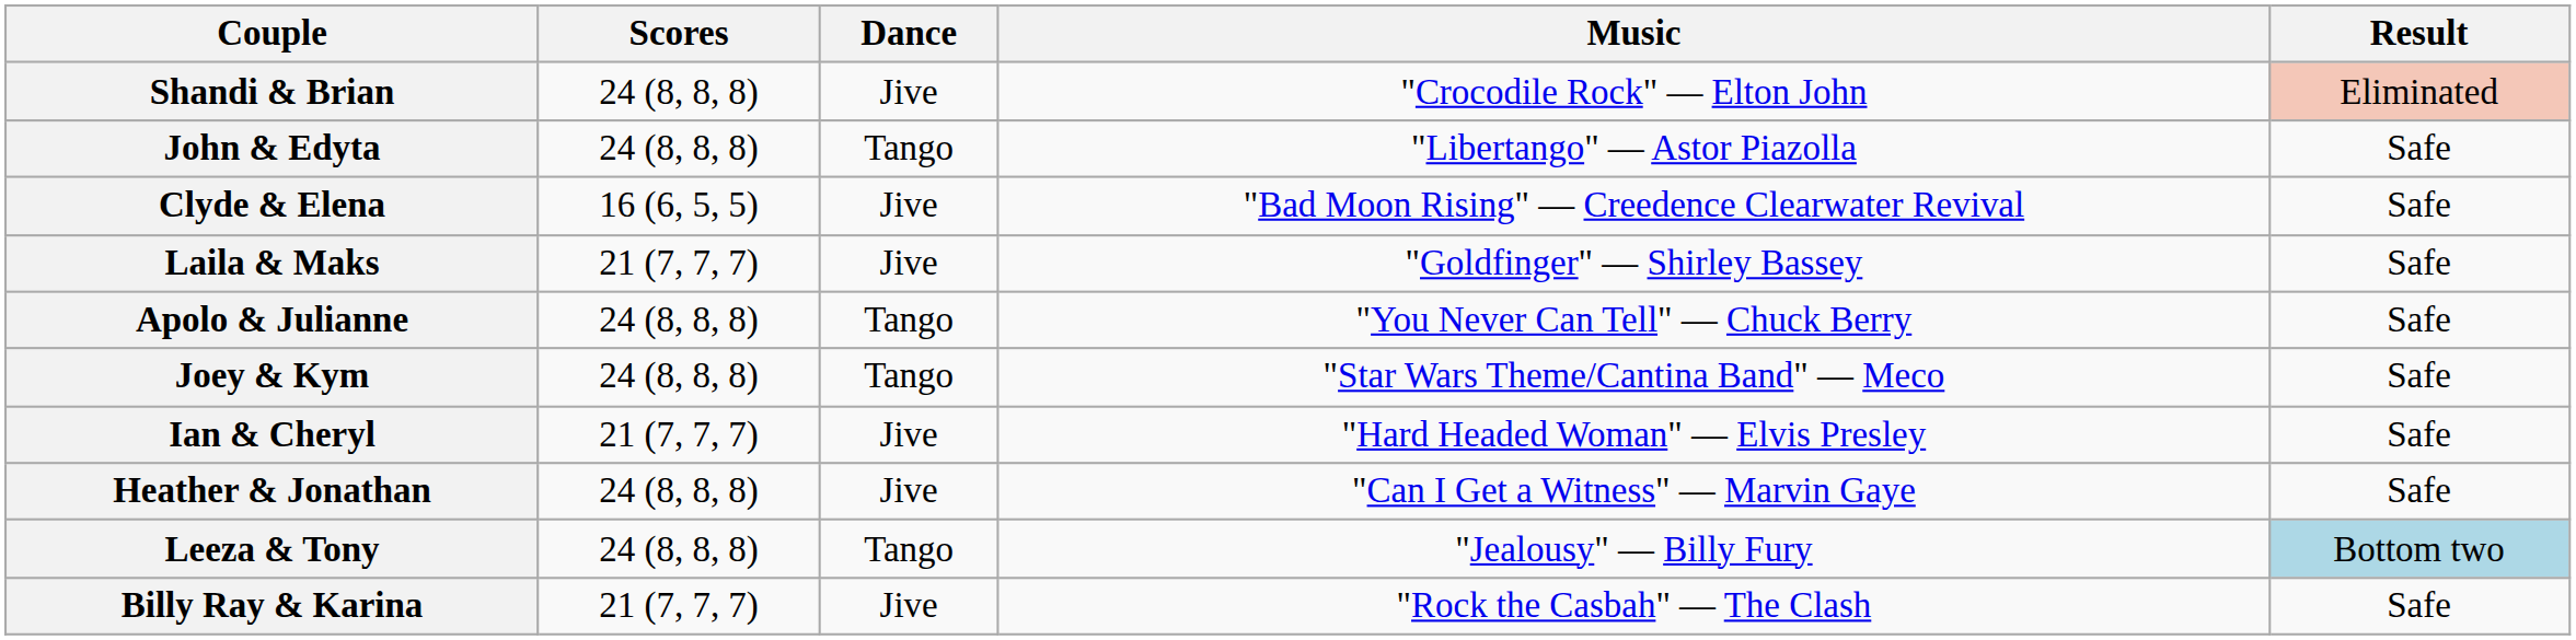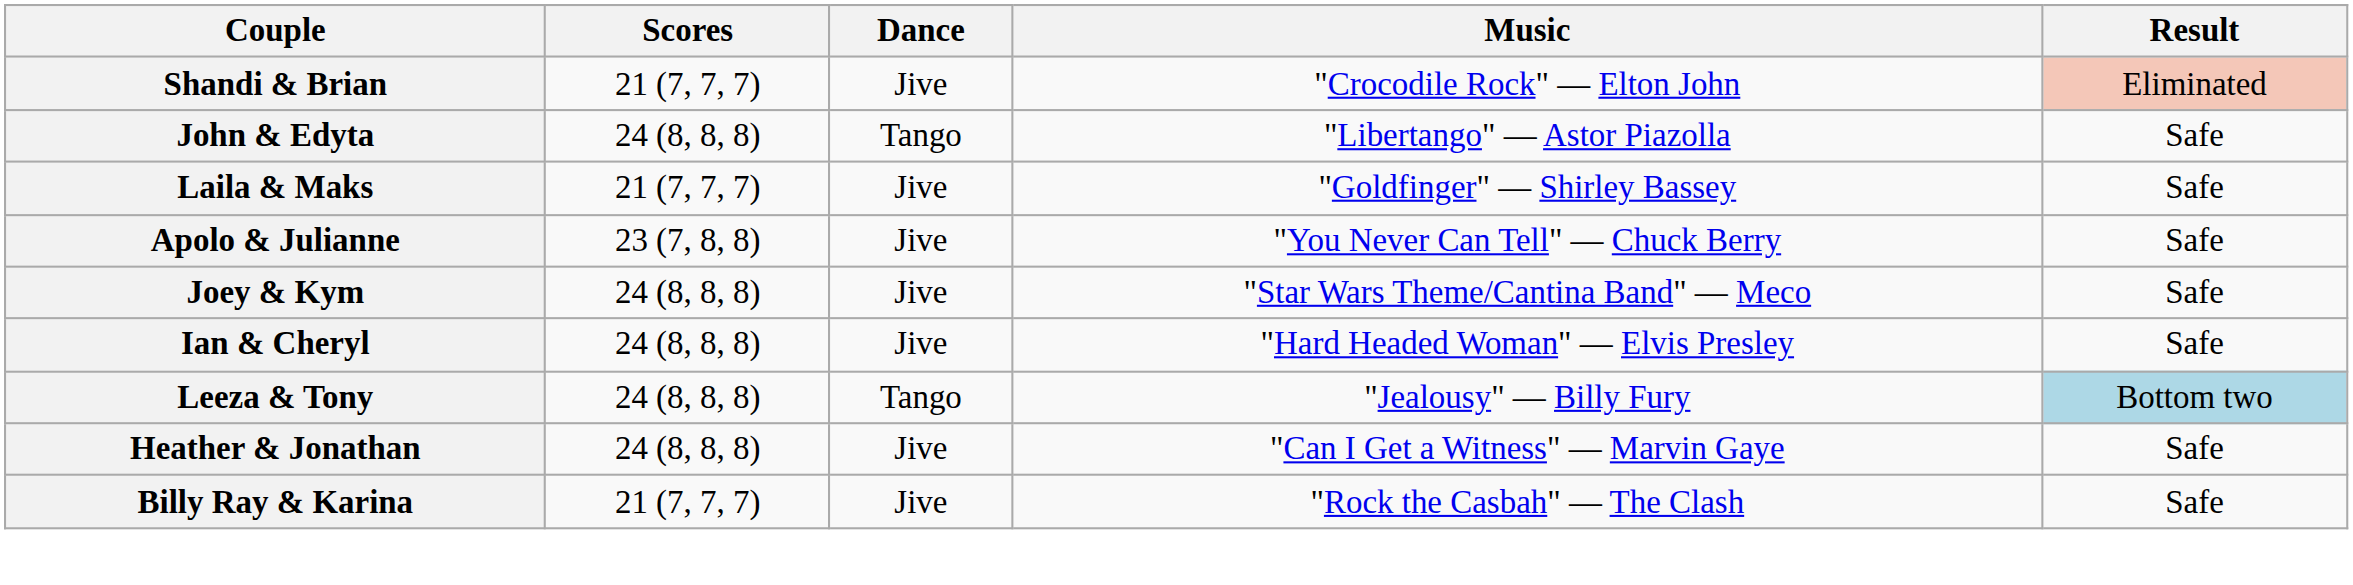 <table class="wikitable sortable" style="text-align:center; width:90%">
 <tr>
 <th scope="col">Couple</th>
 <th scope="col">Scores</th>
 <th scope="col" class="unsortable">Dance</th>
 <th scope="col" class="unsortable">Music</th>
 <th scope="col" class="unsortable">Result</th>
 </tr>
 <tr>
 <th scope="row">Shandi & Brian</th>
-<td>24 (8, 8, 8)</td>
+<td>21 (7, 7, 7)</td>
 <td>Jive</td>
 <td>"<a href='#'>Crocodile Rock</a>" — <a href='#'>Elton John</a></td>
 <td bgcolor=f4c7b8>Eliminated</td>
 </tr>
 <tr>
 <th scope="row">John & Edyta</th>
 <td>24 (8, 8, 8)</td>
 <td>Tango</td>
 <td>"<a href='#'>Libertango</a>" — <a href='#'>Astor Piazolla</a></td>
 <td>Safe</td>
 </tr>
 <tr>
-<th scope="row">Clyde & Elena</th>
-<td>16 (6, 5, 5)</td>
-<td>Jive</td>
-<td>"<a href='#'>Bad Moon Rising</a>" — <a href='#'>Creedence Clearwater Revival</a></td>
-<td>Safe</td>
-</tr>
-<tr>
 <th scope="row">Laila & Maks</th>
 <td>21 (7, 7, 7)</td>
 <td>Jive</td>
 <td>"<a href='#'>Goldfinger</a>" — <a href='#'>Shirley Bassey</a></td>
 <td>Safe</td>
 </tr>
 <tr>
 <th scope="row">Apolo & Julianne</th>
-<td>24 (8, 8, 8)</td>
-<td>Tango</td>
+<td>23 (7, 8, 8)</td>
+<td>Jive</td>
 <td>"<a href='#'>You Never Can Tell</a>" — <a href='#'>Chuck Berry</a></td>
 <td>Safe</td>
 </tr>
 <tr>
 <th scope="row">Joey & Kym</th>
 <td>24 (8, 8, 8)</td>
-<td>Tango</td>
+<td>Jive</td>
 <td>"<a href='#'>Star Wars Theme/Cantina Band</a>" — <a href='#'>Meco</a></td>
 <td>Safe</td>
 </tr>
 <tr>
 <th scope="row">Ian & Cheryl</th>
-<td>21 (7, 7, 7)</td>
+<td>24 (8, 8, 8)</td>
 <td>Jive</td>
 <td>"<a href='#'>Hard Headed Woman</a>" — <a href='#'>Elvis Presley</a></td>
-<td>Safe</td>
-</tr>
-<tr>
-<th scope="row">Heather & Jonathan</th>
-<td>24 (8, 8, 8)</td>
-<td>Jive</td>
-<td>"<a href='#'>Can I Get a Witness</a>" — <a href='#'>Marvin Gaye</a></td>
 <td>Safe</td>
 </tr>
 <tr>
 <th scope="row">Leeza & Tony</th>
 <td>24 (8, 8, 8)</td>
 <td>Tango</td>
 <td>"<a href='#'>Jealousy</a>" — <a href='#'>Billy Fury</a></td>
 <td bgcolor=lightblue>Bottom two</td>
 </tr>
 <tr>
+<th scope="row">Heather & Jonathan</th>
+<td>24 (8, 8, 8)</td>
+<td>Jive</td>
+<td>"<a href='#'>Can I Get a Witness</a>" — <a href='#'>Marvin Gaye</a></td>
+<td>Safe</td>
+</tr>
+<tr>
 <th scope="row">Billy Ray & Karina</th>
 <td>21 (7, 7, 7)</td>
 <td>Jive</td>
 <td>"<a href='#'>Rock the Casbah</a>" — <a href='#'>The Clash</a></td>
 <td>Safe</td>
 </tr>
 </table>
